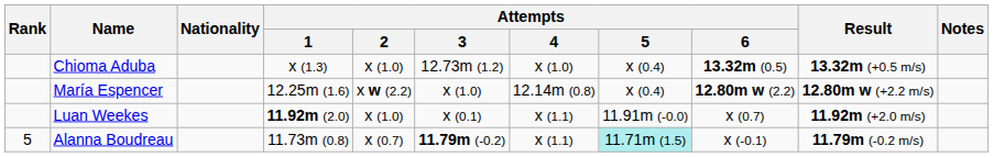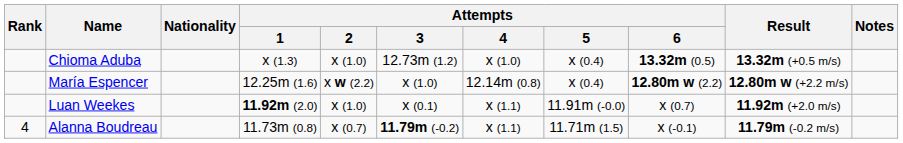 <table class="wikitable sortable" style="text-align:center">
 <tr>
 <th rowspan=2>Rank</th>
 <th rowspan=2>Name</th>
 <th rowspan=2>Nationality</th>
 <th colspan=6>Attempts</th>
 <th rowspan=2>Result</th>
 <th rowspan=2>Notes</th>
 </tr>
 <tr>
 <th>1</th>
 <th>2</th>
 <th>3</th>
 <th>4</th>
 <th>5</th>
 <th>6</th>
 </tr>
 <tr>
 <td align=center></td>
 <td align=left><a href='#'>Chioma Aduba</a></td>
 <td align=left></td>
 <td>x <small>(1.3)</small></td>
 <td>x <small>(1.0)</small></td>
 <td>12.73m <small>(1.2)</small></td>
 <td>x <small>(1.0)</small></td>
 <td>x <small>(0.4)</small></td>
 <td><strong>13.32m</strong> <small>(0.5)</small></td>
 <td><strong>13.32m</strong> <small>(+0.5 m/s)</small></td>
 <td></td>
 </tr>
 <tr>
 <td align=center></td>
 <td align=left><a href='#'>María Espencer</a></td>
 <td align=left></td>
 <td>12.25m <small>(1.6)</small></td>
 <td>x <strong>w</strong> <small>(2.2)</small></td>
 <td>x <small>(1.0)</small></td>
 <td>12.14m <small>(0.8)</small></td>
 <td>x <small>(0.4)</small></td>
 <td><strong>12.80m</strong> <strong>w</strong> <small>(2.2)</small></td>
 <td><strong>12.80m</strong> <strong>w</strong> <small>(+2.2 m/s)</small></td>
 <td></td>
 </tr>
 <tr>
 <td align=center></td>
 <td align=left><a href='#'>Luan Weekes</a></td>
 <td align=left></td>
 <td><strong>11.92m</strong> <small>(2.0)</small></td>
 <td>x <small>(1.0)</small></td>
 <td>x <small>(0.1)</small></td>
 <td>x <small>(1.1)</small></td>
 <td>11.91m <small>(-0.0)</small></td>
 <td>x <small>(0.7)</small></td>
 <td><strong>11.92m</strong> <small>(+2.0 m/s)</small></td>
 <td></td>
 </tr>
 <tr>
-<td align=center>5</td>
+<td align=center>4</td>
 <td align=left><a href='#'>Alanna Boudreau</a></td>
 <td align=left></td>
 <td>11.73m <small>(0.8)</small></td>
 <td>x <small>(0.7)</small></td>
 <td><strong>11.79m</strong> <small>(-0.2)</small></td>
 <td>x <small>(1.1)</small></td>
-<td style="background: paleturquoise;">11.71m <small>(1.5)</small></td>
+<td>11.71m <small>(1.5)</small></td>
 <td>x <small>(-0.1)</small></td>
 <td><strong>11.79m</strong> <small>(-0.2 m/s)</small></td>
 <td></td>
 </tr>
 </table>
